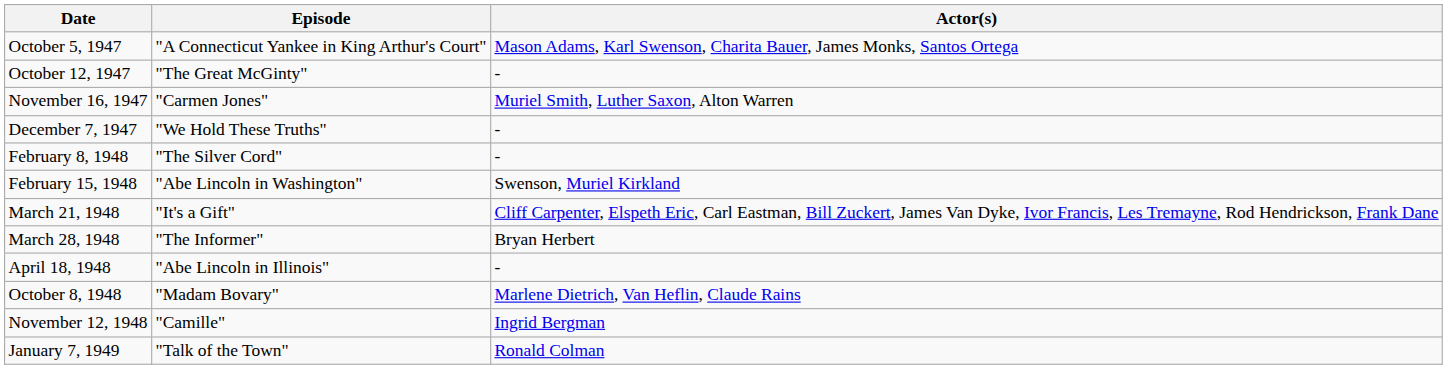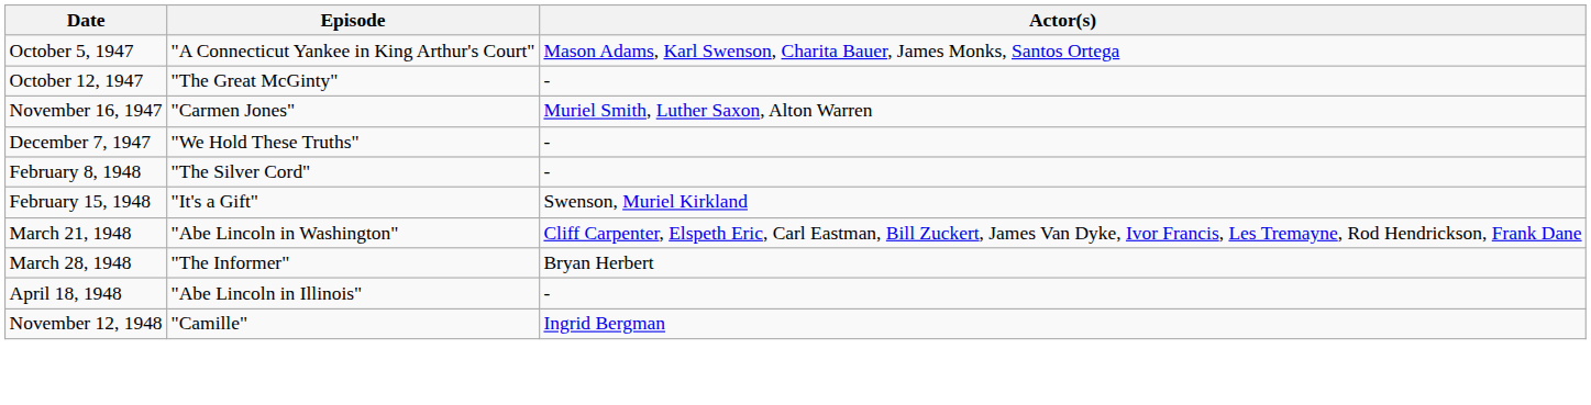 <table class="wikitable">
 <tr>
 <th>Date</th>
 <th>Episode</th>
 <th>Actor(s)</th>
 </tr>
 <tr>
 <td>October 5, 1947</td>
 <td>"A Connecticut Yankee in King Arthur's Court"</td>
 <td><a href='#'>Mason Adams</a>, <a href='#'>Karl Swenson</a>, <a href='#'>Charita Bauer</a>, James Monks, <a href='#'>Santos Ortega</a></td>
 </tr>
 <tr>
 <td>October 12, 1947</td>
 <td>"The Great McGinty"</td>
 <td>-</td>
 </tr>
 <tr>
 <td>November 16, 1947</td>
 <td>"Carmen Jones"</td>
 <td><a href='#'>Muriel Smith</a>, <a href='#'>Luther Saxon</a>, Alton Warren</td>
 </tr>
 <tr>
 <td>December 7, 1947</td>
 <td>"We Hold These Truths"</td>
 <td>-</td>
 </tr>
 <tr>
 <td>February 8, 1948</td>
 <td>"The Silver Cord"</td>
 <td>-</td>
 </tr>
 <tr>
 <td>February 15, 1948</td>
-<td>"Abe Lincoln in Washington"</td>
+<td>"It's a Gift"</td>
 <td>Swenson, <a href='#'>Muriel Kirkland</a></td>
 </tr>
 <tr>
 <td>March 21, 1948</td>
-<td>"It's a Gift"</td>
+<td>"Abe Lincoln in Washington"</td>
 <td><a href='#'>Cliff Carpenter</a>, <a href='#'>Elspeth Eric</a>, Carl Eastman, <a href='#'>Bill Zuckert</a>, James Van Dyke, <a href='#'>Ivor Francis</a>, <a href='#'>Les Tremayne</a>, Rod Hendrickson, <a href='#'>Frank Dane</a></td>
 </tr>
 <tr>
 <td>March 28, 1948</td>
 <td>"The Informer"</td>
 <td>Bryan Herbert</td>
 </tr>
 <tr>
 <td>April 18, 1948</td>
 <td>"Abe Lincoln in Illinois"</td>
 <td>-</td>
 </tr>
 <tr>
-<td>October 8, 1948</td>
-<td>"Madam Bovary"</td>
-<td><a href='#'>Marlene Dietrich</a>, <a href='#'>Van Heflin</a>, <a href='#'>Claude Rains</a></td>
-</tr>
-<tr>
 <td>November 12, 1948</td>
 <td>"Camille"</td>
 <td><a href='#'>Ingrid Bergman</a></td>
 </tr>
-<tr>
-<td>January 7, 1949</td>
-<td>"Talk of the Town"</td>
-<td><a href='#'>Ronald Colman</a></td>
-</tr>
 </table>
